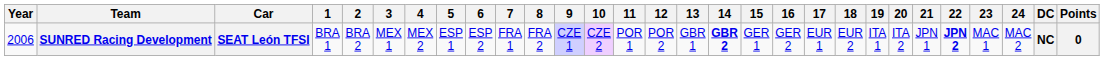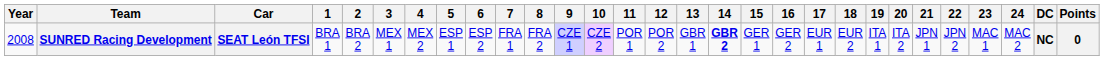 <table class="wikitable" style="text-align:center; font-size:85%">
 <tr>
 <th>Year</th>
 <th>Team</th>
 <th>Car</th>
 <th>1</th>
 <th>2</th>
 <th>3</th>
 <th>4</th>
 <th>5</th>
 <th>6</th>
 <th>7</th>
 <th>8</th>
 <th>9</th>
 <th>10</th>
 <th>11</th>
 <th>12</th>
 <th>13</th>
 <th>14</th>
 <th>15</th>
 <th>16</th>
 <th>17</th>
 <th>18</th>
 <th>19</th>
 <th>20</th>
 <th>21</th>
 <th>22</th>
 <th>23</th>
 <th>24</th>
 <th>DC</th>
 <th>Points</th>
 </tr>
 <tr>
-<td><a href='#'>2006</a></td>
+<td><a href='#'>2008</a></td>
 <th><a href='#'>SUNRED Racing Development</a></th>
 <th><a href='#'>SEAT León TFSI</a></th>
 <td><a href='#'>BRA<br>1</a></td>
 <td><a href='#'>BRA<br>2</a></td>
 <td><a href='#'>MEX<br>1</a></td>
 <td><a href='#'>MEX<br>2</a></td>
 <td><a href='#'>ESP<br>1</a></td>
 <td><a href='#'>ESP<br>2</a></td>
 <td><a href='#'>FRA<br>1</a></td>
 <td><a href='#'>FRA<br>2</a></td>
 <td style="background:#cfcfff;"><a href='#'>CZE<br>1</a><br></td>
 <td style="background:#efcfff;"><a href='#'>CZE<br>2</a><br></td>
 <td><a href='#'>POR<br>1</a></td>
 <td><a href='#'>POR<br>2</a></td>
 <td><a href='#'>GBR<br>1</a></td>
 <td><strong><a href='#'>GBR<br>2</a></strong></td>
 <td><a href='#'>GER<br>1</a></td>
 <td><a href='#'>GER<br>2</a></td>
 <td><a href='#'>EUR<br>1</a></td>
 <td><a href='#'>EUR<br>2</a></td>
 <td><a href='#'>ITA<br>1</a></td>
 <td><a href='#'>ITA<br>2</a></td>
 <td><a href='#'>JPN<br>1</a></td>
-<td><strong><a href='#'>JPN<br>2</a></strong></td>
+<td><a href='#'>JPN<br>2</a></td>
 <td><a href='#'>MAC<br>1</a></td>
 <td><a href='#'>MAC<br>2</a></td>
 <th>NC</th>
 <th>0</th>
 </tr>
 </table>
